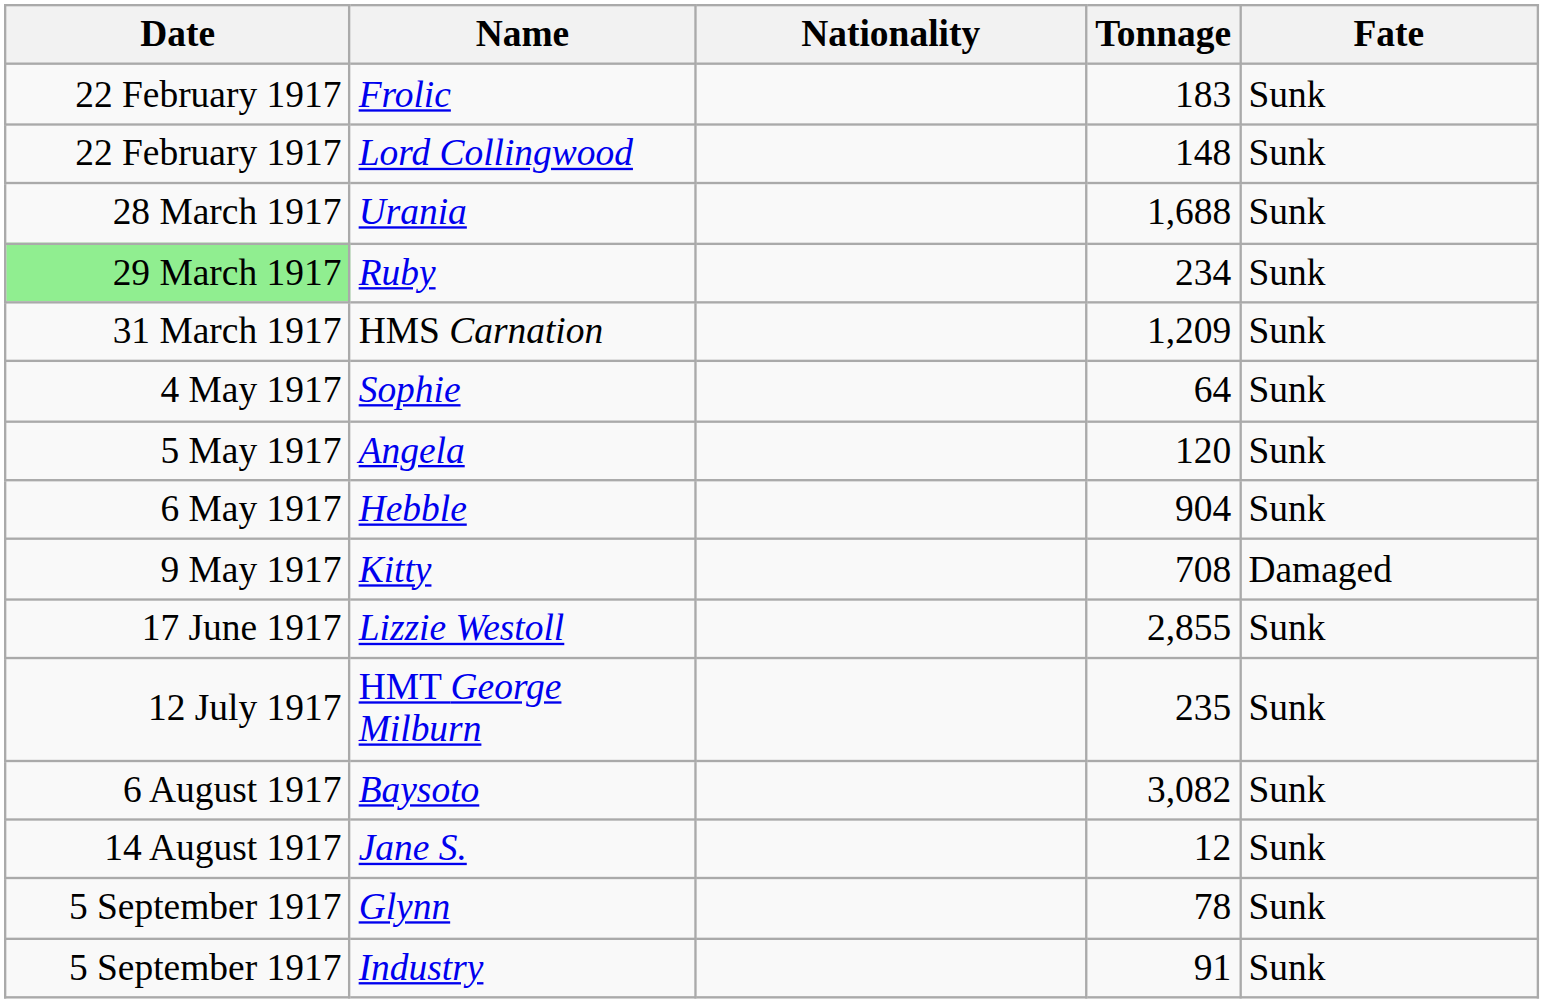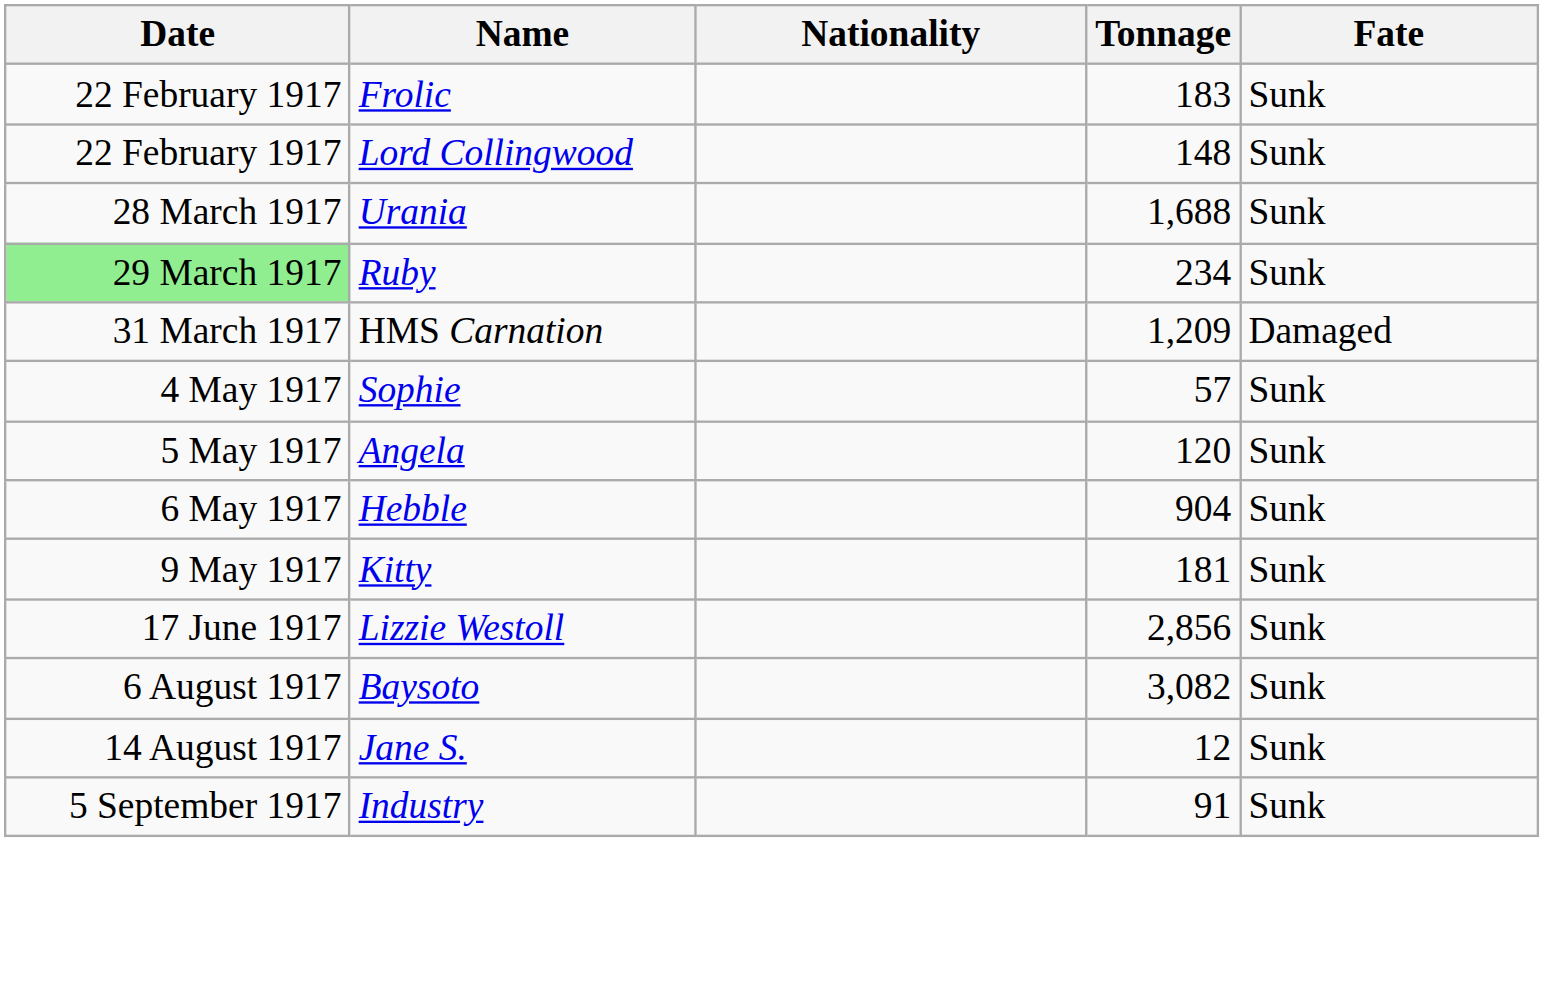 <table class="wikitable sortable">
 <tr>
 <th width="140px">Date</th>
 <th width="140px">Name</th>
 <th width="160px">Nationality</th>
 <th width="25px">Tonnage</th>
 <th width="120px">Fate</th>
 </tr>
 <tr>
 <td align="right">22 February 1917</td>
 <td align="left"><a href='#'><em>Frolic</em></a></td>
 <td align="left"></td>
 <td align="right">183</td>
 <td align="left">Sunk</td>
 </tr>
 <tr>
 <td align="right">22 February 1917</td>
 <td align="left"><a href='#'><em>Lord Collingwood</em></a></td>
 <td align="left"></td>
 <td align="right">148</td>
 <td align="left">Sunk</td>
 </tr>
 <tr>
 <td align="right">28 March 1917</td>
 <td align="left"><a href='#'><em>Urania</em></a></td>
 <td align="left"></td>
 <td align="right">1,688</td>
 <td align="left">Sunk</td>
 </tr>
 <tr>
 <td align="right" style="background: lightgreen;">29 March 1917</td>
 <td align="left"><a href='#'><em>Ruby</em></a></td>
 <td align="left"></td>
 <td align="right">234</td>
 <td align="left">Sunk</td>
 </tr>
 <tr>
 <td align="right">31 March 1917</td>
 <td align="left">HMS <em>Carnation</em></td>
 <td align="left"></td>
 <td align="right">1,209</td>
-<td align="left">Sunk</td>
+<td align="left">Damaged</td>
 </tr>
 <tr>
 <td align="right">4 May 1917</td>
 <td align="left"><a href='#'><em>Sophie</em></a></td>
 <td align="left"></td>
-<td align="right">64</td>
+<td align="right">57</td>
 <td align="left">Sunk</td>
 </tr>
 <tr>
 <td align="right">5 May 1917</td>
 <td align="left"><a href='#'><em>Angela</em></a></td>
 <td align="left"></td>
 <td align="right">120</td>
 <td align="left">Sunk</td>
 </tr>
 <tr>
 <td align="right">6 May 1917</td>
 <td align="left"><a href='#'><em>Hebble</em></a></td>
 <td align="left"></td>
 <td align="right">904</td>
 <td align="left">Sunk</td>
 </tr>
 <tr>
 <td align="right">9 May 1917</td>
 <td align="left"><a href='#'><em>Kitty</em></a></td>
 <td align="left"></td>
-<td align="right">708</td>
-<td align="left">Damaged</td>
+<td align="right">181</td>
+<td align="left">Sunk</td>
 </tr>
 <tr>
 <td align="right">17 June 1917</td>
 <td align="left"><a href='#'><em>Lizzie Westoll</em></a></td>
 <td align="left"></td>
-<td align="right">2,855</td>
-<td align="left">Sunk</td>
-</tr>
-<tr>
-<td align="right">12 July 1917</td>
-<td align="left"><a href='#'>HMT <em>George Milburn</em></a></td>
-<td align="left"></td>
-<td align="right">235</td>
+<td align="right">2,856</td>
 <td align="left">Sunk</td>
 </tr>
 <tr>
 <td align="right">6 August 1917</td>
 <td align="left"><a href='#'><em>Baysoto</em></a></td>
 <td align="left"></td>
 <td align="right">3,082</td>
 <td align="left">Sunk</td>
 </tr>
 <tr>
 <td align="right">14 August 1917</td>
 <td align="left"><a href='#'><em>Jane S.</em></a></td>
 <td align="left"></td>
 <td align="right">12</td>
 <td align="left">Sunk</td>
 </tr>
 <tr>
 <td align="right">5 September 1917</td>
-<td align="left"><a href='#'><em>Glynn</em></a></td>
-<td align="left"></td>
-<td align="right">78</td>
-<td align="left">Sunk</td>
-</tr>
-<tr>
-<td align="right">5 September 1917</td>
 <td align="left"><a href='#'><em>Industry</em></a></td>
 <td align="left"></td>
 <td align="right">91</td>
 <td align="left">Sunk</td>
 </tr>
 </table>
